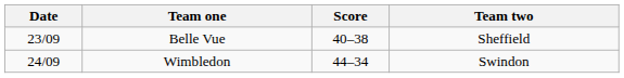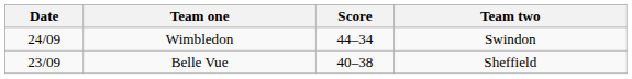 <table class="wikitable" style="text-align: center">
 <tr>
 <th width=80>Date</th>
 <th width=250>Team one</th>
 <th width=80>Score</th>
 <th width=250>Team two</th>
 </tr>
 <tr>
+<td>24/09</td>
+<td>Wimbledon</td>
+<td>44–34</td>
+<td>Swindon</td>
+</tr>
+<tr>
 <td>23/09</td>
 <td>Belle Vue</td>
 <td>40–38</td>
 <td>Sheffield</td>
 </tr>
-<tr>
-<td>24/09</td>
-<td>Wimbledon</td>
-<td>44–34</td>
-<td>Swindon</td>
-</tr>
 </table>
